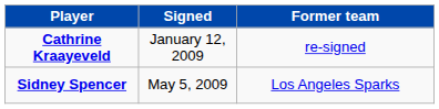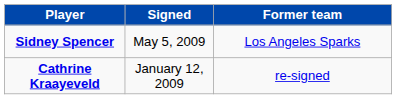 <table class="wikitable" style="text-align: center">
 <tr align="center" bgcolor="#dddddd">
 <td style="background:#0047AB;color:white; width:140px"><strong>Player</strong></td>
 <td style="background:#0047AB;color:white; width:100px"><strong>Signed</strong></td>
 <td style="background:#0047AB;color:white; width:210px"><strong>Former team</strong></td>
 </tr>
 <tr style="height:40px">
+<td><strong><a href='#'>Sidney Spencer</a></strong></td>
+<td>May 5, 2009</td>
+<td><a href='#'>Los Angeles Sparks</a></td>
+</tr>
+<tr style="height:40px">
 <td><strong><a href='#'>Cathrine Kraayeveld</a></strong></td>
 <td>January 12, 2009</td>
 <td><a href='#'>re-signed</a></td>
 </tr>
-<tr style="height:40px">
-<td><strong><a href='#'>Sidney Spencer</a></strong></td>
-<td>May 5, 2009</td>
-<td><a href='#'>Los Angeles Sparks</a></td>
-</tr>
 </table>
